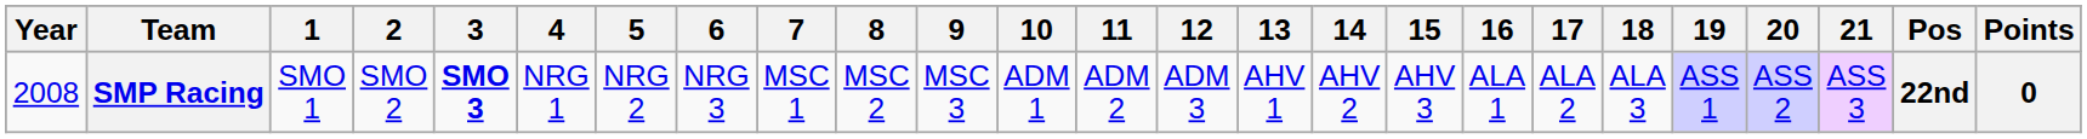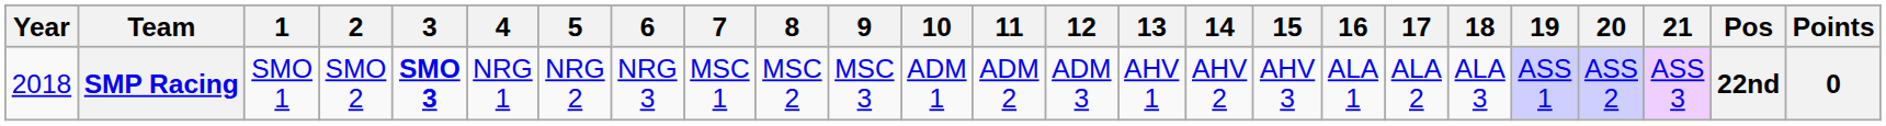 <table class="wikitable" style="text-align:center; font-size:85%">
 <tr>
 <th>Year</th>
 <th>Team</th>
 <th>1</th>
 <th>2</th>
 <th>3</th>
 <th>4</th>
 <th>5</th>
 <th>6</th>
 <th>7</th>
 <th>8</th>
 <th>9</th>
 <th>10</th>
 <th>11</th>
 <th>12</th>
 <th>13</th>
 <th>14</th>
 <th>15</th>
 <th>16</th>
 <th>17</th>
 <th>18</th>
 <th>19</th>
 <th>20</th>
 <th>21</th>
 <th>Pos</th>
 <th>Points</th>
 </tr>
 <tr>
-<td><a href='#'>2008</a></td>
+<td><a href='#'>2018</a></td>
 <th nowrap><a href='#'>SMP Racing</a></th>
 <td style="background:#;"><a href='#'>SMO<br>1</a></td>
 <td style="background:#;"><a href='#'>SMO<br>2</a></td>
 <td style="background:#;"><strong><a href='#'>SMO<br>3</a></strong></td>
 <td style="background:#;"><a href='#'>NRG<br>1</a></td>
 <td style="background:#;"><a href='#'>NRG<br>2</a></td>
 <td style="background:#;"><a href='#'>NRG<br>3</a></td>
 <td style="background:#;"><a href='#'>MSC<br>1</a></td>
 <td style="background:#;"><a href='#'>MSC<br>2</a></td>
 <td style="background:#;"><a href='#'>MSC<br>3</a></td>
 <td style="background:#;"><a href='#'>ADM<br>1</a></td>
 <td style="background:#;"><a href='#'>ADM<br>2</a></td>
 <td style="background:#;"><a href='#'>ADM<br>3</a></td>
 <td style="background:#;"><a href='#'>AHV<br>1</a></td>
 <td style="background:#;"><a href='#'>AHV<br>2</a></td>
 <td style="background:#;"><a href='#'>AHV<br>3</a></td>
 <td style="background:#;"><a href='#'>ALA<br>1</a></td>
 <td style="background:#;"><a href='#'>ALA<br>2</a></td>
 <td style="background:#;"><a href='#'>ALA<br>3</a></td>
 <td style="background:#CFCFFF;"><a href='#'>ASS<br>1</a><br></td>
 <td style="background:#CFCFFF;"><a href='#'>ASS<br>2</a><br></td>
 <td style="background:#EFCFFF;"><a href='#'>ASS<br>3</a><br></td>
 <th>22nd</th>
 <th>0</th>
 </tr>
 </table>
